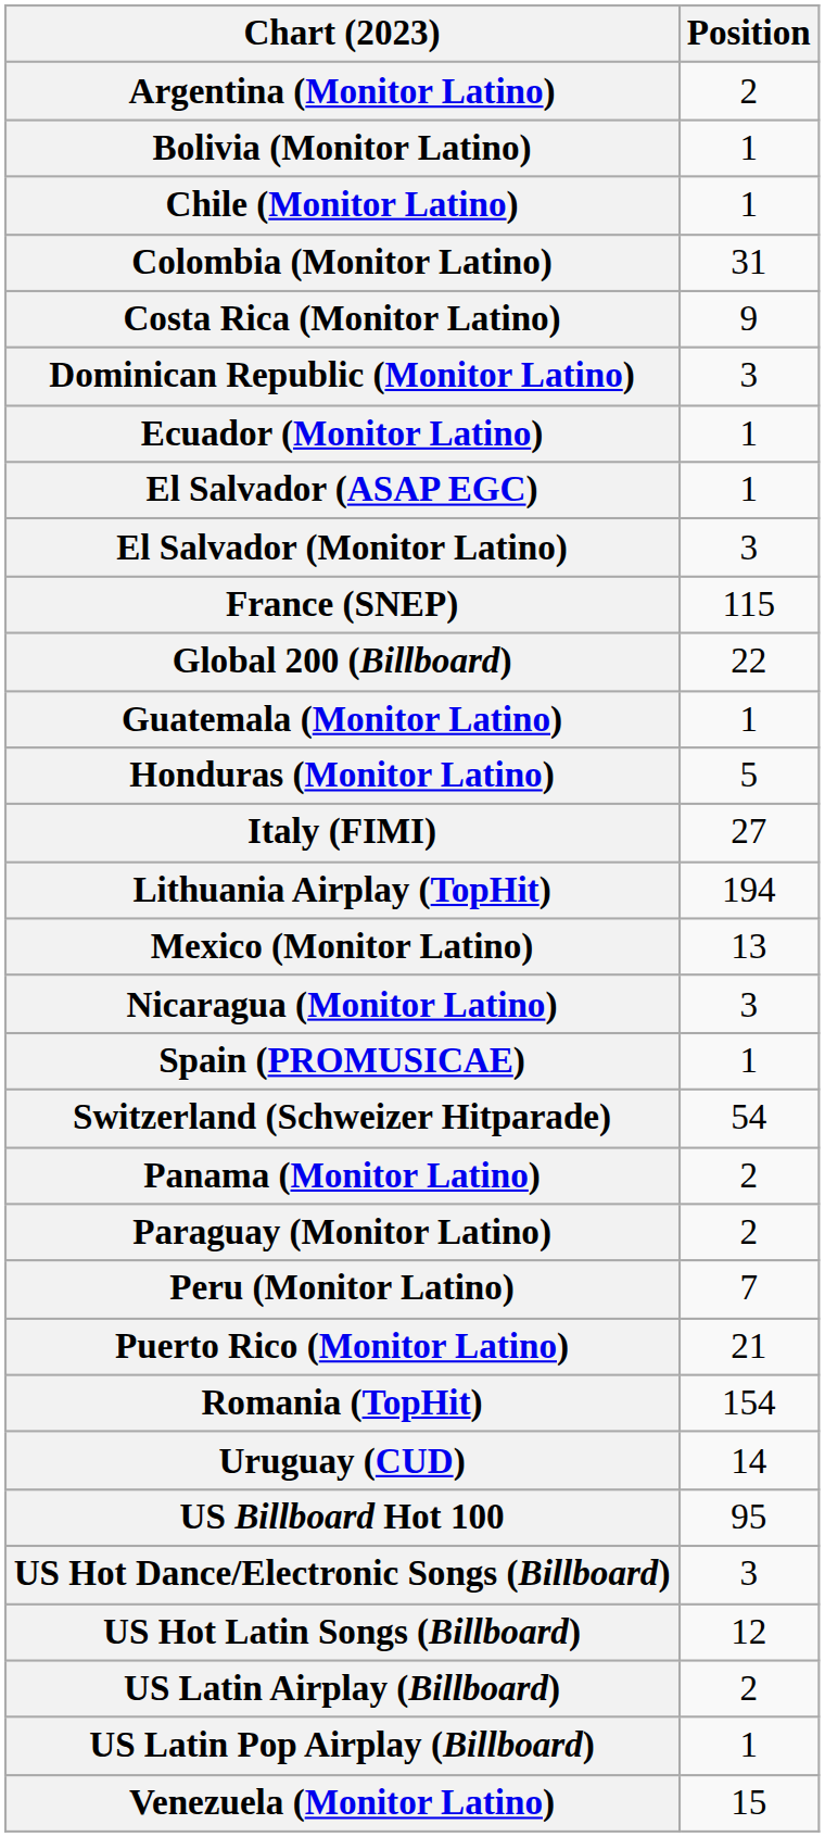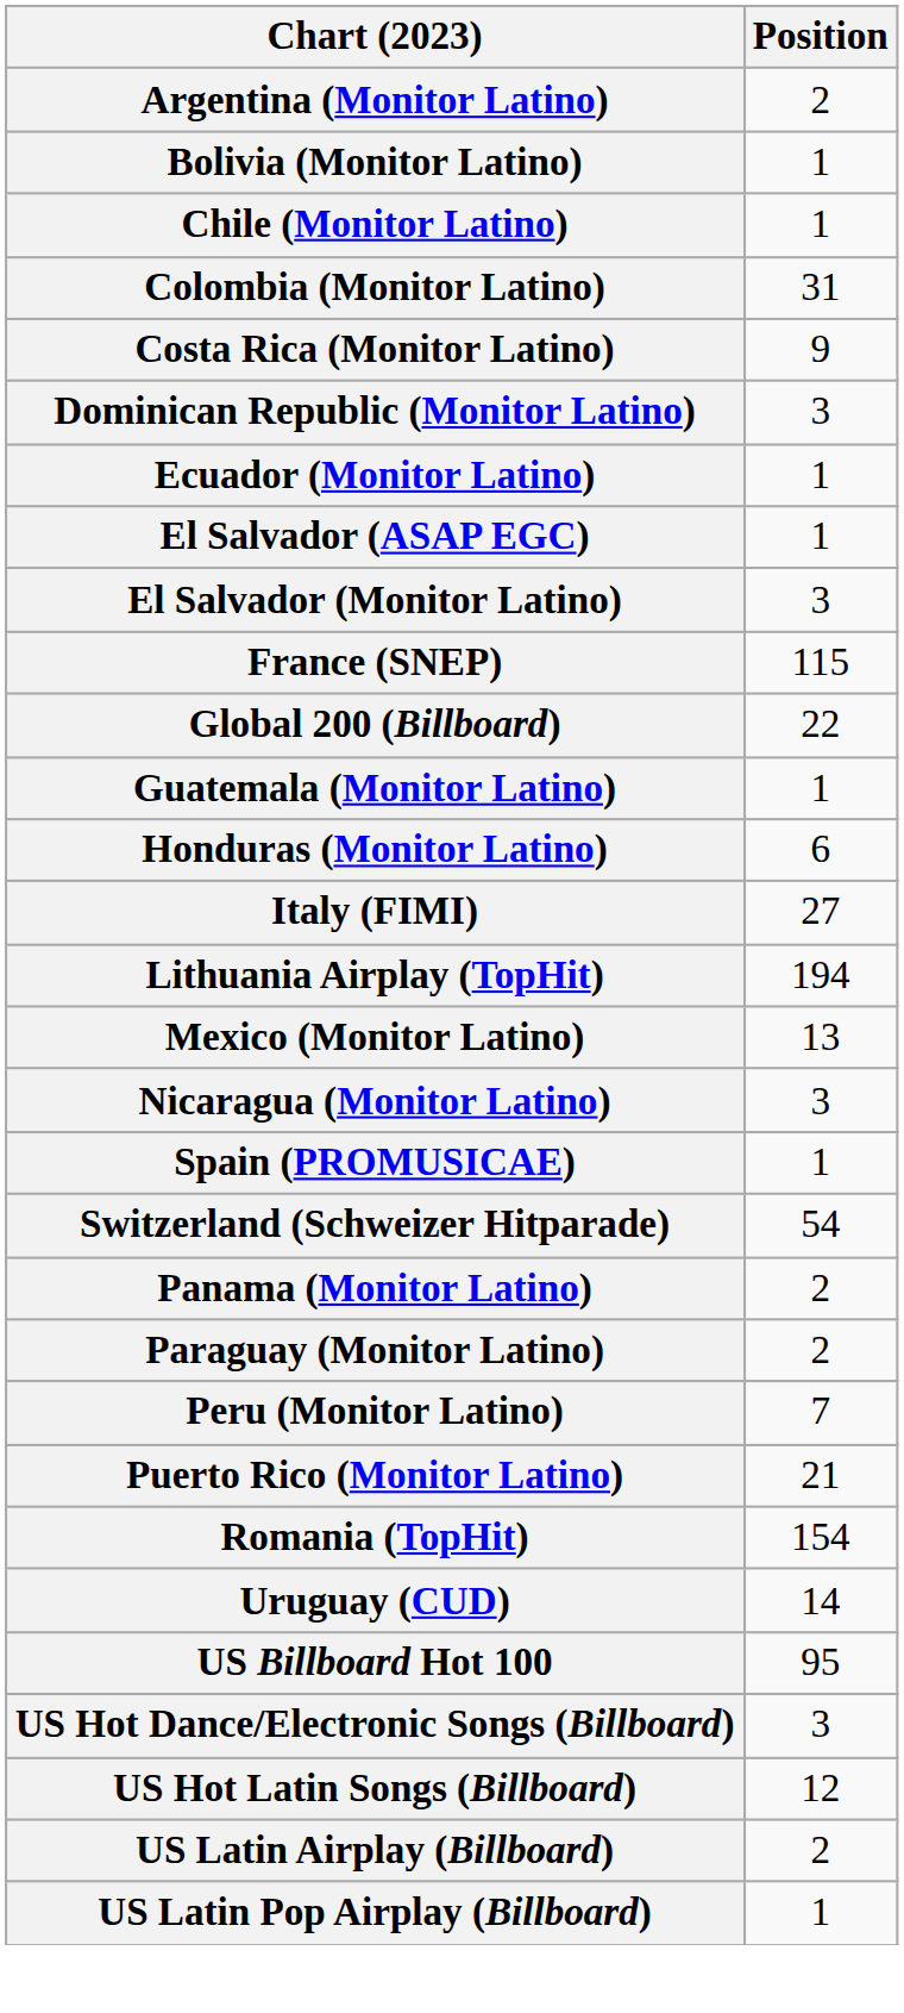 <table class="wikitable sortable plainrowheaders" style="text-align:center">
 <tr>
 <th scope="col">Chart (2023)</th>
 <th scope="col">Position</th>
 </tr>
 <tr>
 <th scope="row">Argentina (<a href='#'>Monitor Latino</a>)</th>
 <td>2</td>
 </tr>
 <tr>
 <th scope="row">Bolivia (Monitor Latino)</th>
 <td>1</td>
 </tr>
 <tr>
 <th scope="row">Chile (<a href='#'>Monitor Latino</a>)</th>
 <td>1</td>
 </tr>
 <tr>
 <th scope="row">Colombia (Monitor Latino)</th>
 <td>31</td>
 </tr>
 <tr>
 <th scope="row">Costa Rica (Monitor Latino)</th>
 <td>9</td>
 </tr>
 <tr>
 <th scope="row">Dominican Republic (<a href='#'>Monitor Latino</a>)</th>
 <td>3</td>
 </tr>
 <tr>
 <th scope="row">Ecuador (<a href='#'>Monitor Latino</a>)</th>
 <td>1</td>
 </tr>
 <tr>
 <th scope="row">El Salvador (<a href='#'>ASAP EGC</a>)</th>
 <td>1</td>
 </tr>
 <tr>
 <th scope="row">El Salvador (Monitor Latino)</th>
 <td>3</td>
 </tr>
 <tr>
 <th scope="row">France (SNEP)</th>
 <td>115</td>
 </tr>
 <tr>
 <th scope="row">Global 200 (<em>Billboard</em>)</th>
 <td>22</td>
 </tr>
 <tr>
 <th scope="row">Guatemala (<a href='#'>Monitor Latino</a>)</th>
 <td>1</td>
 </tr>
 <tr>
 <th scope="row">Honduras (<a href='#'>Monitor Latino</a>)</th>
-<td>5</td>
+<td>6</td>
 </tr>
 <tr>
 <th scope="row">Italy (FIMI)</th>
 <td>27</td>
 </tr>
 <tr>
 <th scope="row">Lithuania Airplay (<a href='#'>TopHit</a>)</th>
 <td>194</td>
 </tr>
 <tr>
 <th scope="row">Mexico (Monitor Latino)</th>
 <td>13</td>
 </tr>
 <tr>
 <th scope="row">Nicaragua (<a href='#'>Monitor Latino</a>)</th>
 <td>3</td>
 </tr>
 <tr>
 <th scope="row">Spain (<a href='#'>PROMUSICAE</a>)</th>
 <td>1</td>
 </tr>
 <tr>
 <th scope="row">Switzerland (Schweizer Hitparade)</th>
 <td>54</td>
 </tr>
 <tr>
 <th scope="row">Panama (<a href='#'>Monitor Latino</a>)</th>
 <td>2</td>
 </tr>
 <tr>
 <th scope="row">Paraguay (Monitor Latino)</th>
 <td>2</td>
 </tr>
 <tr>
 <th scope="row">Peru (Monitor Latino)</th>
 <td>7</td>
 </tr>
 <tr>
 <th scope="row">Puerto Rico (<a href='#'>Monitor Latino</a>)</th>
 <td>21</td>
 </tr>
 <tr>
 <th scope="row">Romania (<a href='#'>TopHit</a>)</th>
 <td>154</td>
 </tr>
 <tr>
 <th scope="row">Uruguay (<a href='#'>CUD</a>)</th>
 <td>14</td>
 </tr>
 <tr>
 <th scope="row">US <em>Billboard</em> Hot 100</th>
 <td>95</td>
 </tr>
 <tr>
 <th scope="row">US Hot Dance/Electronic Songs (<em>Billboard</em>)</th>
 <td>3</td>
 </tr>
 <tr>
 <th scope="row">US Hot Latin Songs (<em>Billboard</em>)</th>
 <td>12</td>
 </tr>
 <tr>
 <th scope="row">US Latin Airplay (<em>Billboard</em>)</th>
 <td>2</td>
 </tr>
 <tr>
 <th scope="row">US Latin Pop Airplay (<em>Billboard</em>)</th>
 <td>1</td>
 </tr>
-<tr>
-<th scope="row">Venezuela (<a href='#'>Monitor Latino</a>)</th>
-<td>15</td>
-</tr>
 </table>
